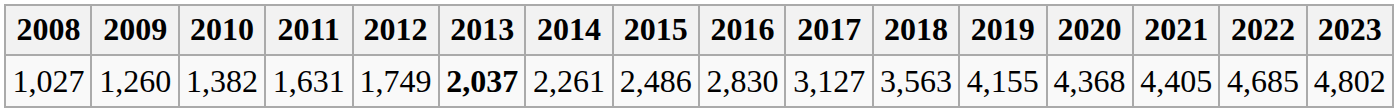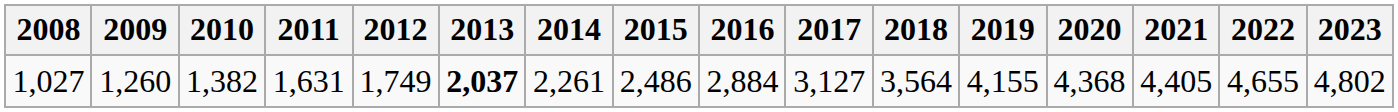 <table class="wikitable" style="text-align: right">
 <tr>
 <th>2008</th>
 <th>2009</th>
 <th>2010</th>
 <th>2011</th>
 <th>2012</th>
 <th>2013</th>
 <th>2014</th>
 <th>2015</th>
 <th>2016</th>
 <th>2017</th>
 <th>2018</th>
 <th>2019</th>
 <th>2020</th>
 <th>2021</th>
 <th>2022</th>
 <th>2023</th>
 </tr>
 <tr>
 <td>1,027</td>
 <td>1,260</td>
 <td>1,382</td>
 <td>1,631</td>
 <td>1,749</td>
 <td><strong>2,037</strong></td>
 <td>2,261</td>
 <td>2,486</td>
-<td>2,830</td>
+<td>2,884</td>
 <td>3,127</td>
-<td>3,563</td>
+<td>3,564</td>
 <td>4,155</td>
 <td>4,368</td>
 <td>4,405</td>
-<td>4,685</td>
+<td>4,655</td>
 <td>4,802</td>
 </tr>
 </table>
